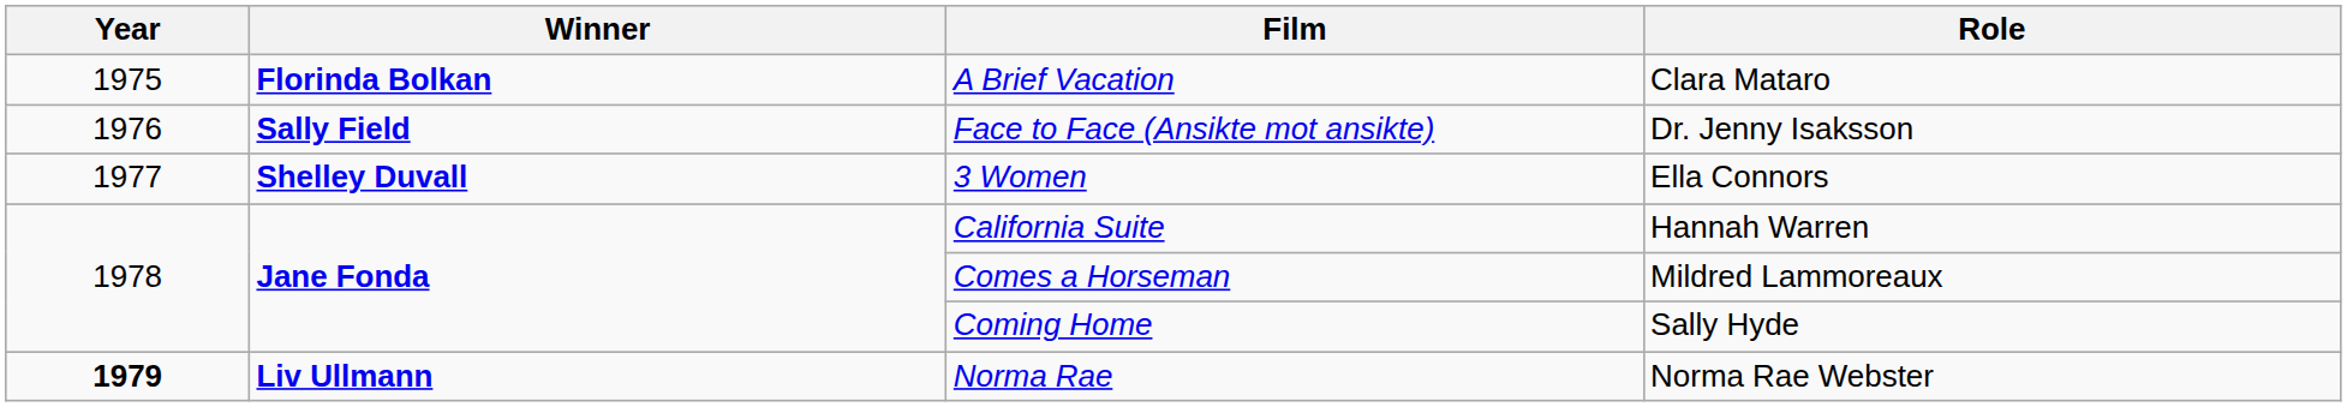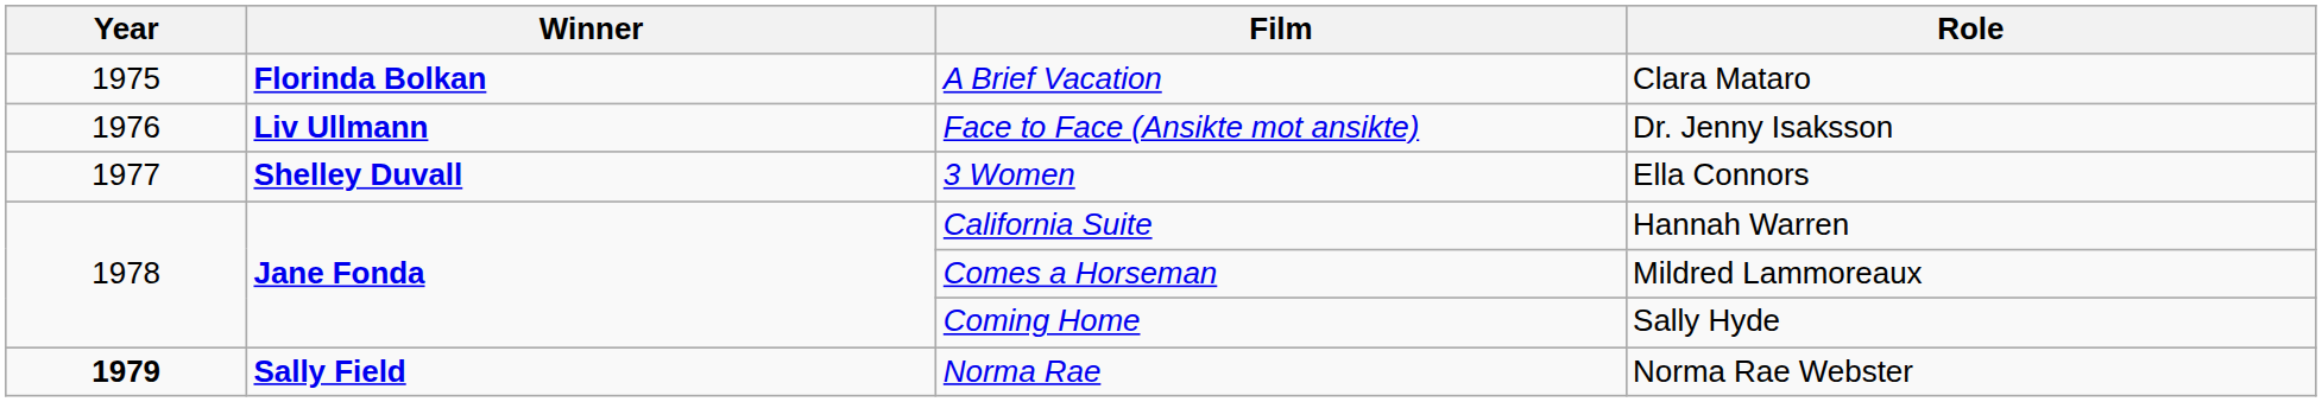 <table class="wikitable" style="width:95%;" cellpadding="5">
 <tr>
 <th style="width:100px;"><strong>Year</strong></th>
 <th style="width:300px;"><strong>Winner</strong></th>
 <th style="width:300px;"><strong>Film</strong></th>
 <th style="width:300px;"><strong>Role</strong></th>
 </tr>
 <tr>
 <td style="text-align:center;">1975</td>
 <td><strong><a href='#'>Florinda Bolkan</a></strong></td>
 <td><em><a href='#'>A Brief Vacation</a></em></td>
 <td>Clara Mataro</td>
 </tr>
 <tr>
 <td style="text-align:center;">1976</td>
-<td><strong><a href='#'>Sally Field</a></strong></td>
+<td><strong><a href='#'>Liv Ullmann</a></strong></td>
 <td><em><a href='#'>Face to Face (Ansikte mot ansikte)</a></em></td>
 <td>Dr. Jenny Isaksson</td>
 </tr>
 <tr>
 <td style="text-align:center;">1977</td>
 <td><strong><a href='#'>Shelley Duvall</a></strong></td>
 <td><em><a href='#'>3 Women</a></em></td>
 <td>Ella Connors</td>
 </tr>
 <tr>
 <td rowspan="3" style="text-align:center;">1978</td>
 <td rowspan="3"><strong><a href='#'>Jane Fonda</a></strong></td>
 <td><em><a href='#'>California Suite</a></em></td>
 <td>Hannah Warren</td>
 </tr>
 <tr>
 <td><em><a href='#'>Comes a Horseman</a></em></td>
 <td>Mildred Lammoreaux</td>
 </tr>
 <tr>
 <td><em><a href='#'>Coming Home</a></em></td>
 <td>Sally Hyde</td>
 </tr>
 <tr>
 <td style="text-align:center;"><strong>1979</strong></td>
-<td><strong><a href='#'>Liv Ullmann</a></strong></td>
+<td><strong><a href='#'>Sally Field</a></strong></td>
 <td><em><a href='#'>Norma Rae</a></em></td>
 <td>Norma Rae Webster</td>
 </tr>
 </table>
